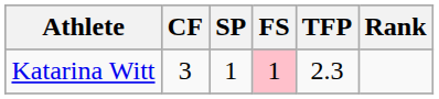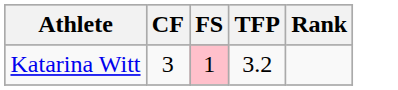 <table class="wikitable" border="1" style="font-size:90%">
 <tr>
 <th>Athlete</th>
 <th>CF</th>
-<th>SP</th>
 <th>FS</th>
 <th>TFP</th>
 <th>Rank</th>
 </tr>
 <tr align=center>
 <td align=left><a href='#'>Katarina Witt</a></td>
 <td>3</td>
-<td>1</td>
 <td style="background: pink;">1</td>
-<td>2.3</td>
+<td>3.2</td>
 <td></td>
 </tr>
 </table>
